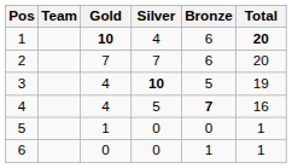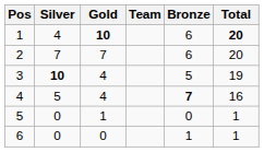 <table class="wikitable" style="text-align:center">
 <tr>
 <th width="30">Pos</th>
+<th width="50">Silver</th>
+<th width="50">Gold</th>
 <th style="text-align:left">Team</th>
-<th width="50">Gold</th>
-<th width="50">Silver</th>
 <th width="50">Bronze</th>
 <th width="50">Total</th>
 </tr>
 <tr>
 <td>1</td>
+<td>4</td>
+<td><strong>10</strong></td>
 <td align="left"></td>
-<td><strong>10</strong></td>
-<td>4</td>
 <td>6</td>
 <td><strong>20</strong></td>
 </tr>
 <tr>
 <td>2</td>
-<td align="left"></td>
 <td>7</td>
 <td>7</td>
+<td align="left"></td>
 <td>6</td>
 <td>20</td>
 </tr>
 <tr>
 <td>3</td>
+<td><strong>10</strong></td>
+<td>4</td>
 <td align="left"></td>
-<td>4</td>
-<td><strong>10</strong></td>
 <td>5</td>
 <td>19</td>
 </tr>
 <tr>
 <td>4</td>
+<td>5</td>
+<td>4</td>
 <td align="left"></td>
-<td>4</td>
-<td>5</td>
 <td><strong>7</strong></td>
 <td>16</td>
 </tr>
 <tr>
 <td>5</td>
+<td>0</td>
+<td>1</td>
 <td align="left"></td>
-<td>1</td>
-<td>0</td>
 <td>0</td>
 <td>1</td>
 </tr>
 <tr>
 <td>6</td>
-<td align="left"></td>
 <td>0</td>
 <td>0</td>
+<td align="left"></td>
 <td>1</td>
 <td>1</td>
 </tr>
 </table>
